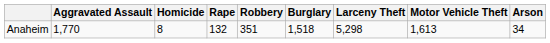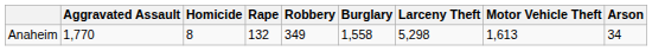 <table class="wikitable">
 <tr>
 <th></th>
 <th>Aggravated Assault</th>
 <th>Homicide</th>
 <th>Rape</th>
 <th>Robbery</th>
 <th>Burglary</th>
 <th>Larceny Theft</th>
 <th>Motor Vehicle Theft</th>
 <th>Arson</th>
 </tr>
 <tr>
 <td>Anaheim</td>
 <td>1,770</td>
 <td>8</td>
 <td>132</td>
-<td>351</td>
-<td>1,518</td>
+<td>349</td>
+<td>1,558</td>
 <td>5,298</td>
 <td>1,613</td>
 <td>34</td>
 </tr>
 </table>
